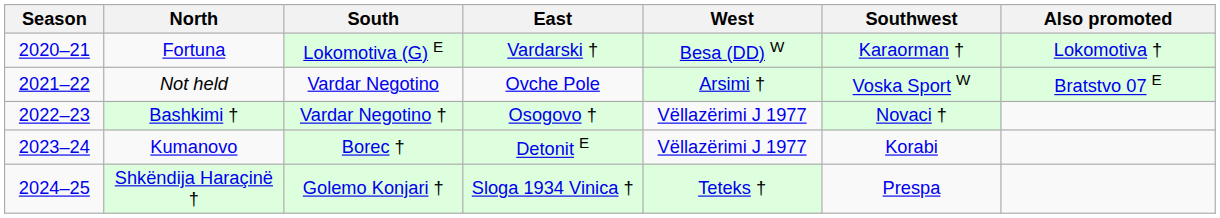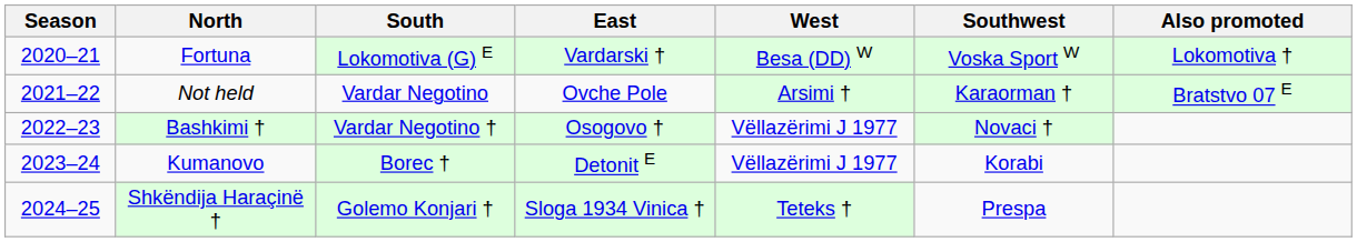 <table class="wikitable" style="text-align:center;">
 <tr>
 <th style="width:80px;">Season</th>
 <th style="width:150px;">North</th>
 <th style="width:150px;">South</th>
 <th style="width:150px;">East</th>
 <th style="width:150px;">West</th>
 <th style="width:150px;">Southwest</th>
 <th style="width:180px;">Also promoted</th>
 </tr>
 <tr>
 <td align=center><a href='#'>2020–21</a></td>
 <td><a href='#'>Fortuna</a></td>
 <td style="background:#dfd;"><a href='#'>Lokomotiva (G)</a> <sup>E</sup></td>
 <td style="background:#dfd;"><a href='#'>Vardarski</a> †</td>
 <td style="background:#dfd;"><a href='#'>Besa (DD)</a> <sup>W</sup></td>
-<td style="background:#dfd;"><a href='#'>Karaorman</a> †</td>
+<td style="background:#dfd;"><a href='#'>Voska Sport</a> <sup>W</sup></td>
 <td style="background:#dfd;"><a href='#'>Lokomotiva</a> †</td>
 </tr>
 <tr>
 <td align=center><a href='#'>2021–22</a></td>
 <td><em>Not held</em></td>
 <td><a href='#'>Vardar Negotino</a></td>
 <td><a href='#'>Ovche Pole</a></td>
 <td style="background:#dfd;"><a href='#'>Arsimi</a> †</td>
-<td style="background:#dfd;"><a href='#'>Voska Sport</a> <sup>W</sup></td>
+<td style="background:#dfd;"><a href='#'>Karaorman</a> †</td>
 <td style="background:#dfd;"><a href='#'>Bratstvo 07</a> <sup>E</sup></td>
 </tr>
 <tr>
 <td align=center><a href='#'>2022–23</a></td>
 <td style="background:#dfd;"><a href='#'>Bashkimi</a> †</td>
 <td style="background:#dfd;"><a href='#'>Vardar Negotino</a> †</td>
 <td style="background:#dfd;"><a href='#'>Osogovo</a> †</td>
 <td><a href='#'>Vëllazërimi J 1977</a></td>
 <td style="background:#dfd;"><a href='#'>Novaci</a> †</td>
 <td></td>
 </tr>
 <tr>
 <td align=center><a href='#'>2023–24</a></td>
 <td><a href='#'>Kumanovo</a></td>
 <td style="background:#dfd;"><a href='#'>Borec</a> †</td>
 <td style="background:#dfd;"><a href='#'>Detonit</a> <sup>E</sup></td>
 <td><a href='#'>Vëllazërimi J 1977</a></td>
 <td><a href='#'>Korabi</a></td>
 <td></td>
 </tr>
 <tr>
 <td align=center><a href='#'>2024–25</a></td>
 <td style="background:#dfd;"><a href='#'>Shkëndija Haraçinë</a> †</td>
 <td style="background:#dfd;"><a href='#'>Golemo Konjari</a> †</td>
 <td style="background:#dfd;"><a href='#'>Sloga 1934 Vinica</a> †</td>
 <td style="background:#dfd;"><a href='#'>Teteks</a> †</td>
 <td><a href='#'>Prespa</a></td>
 <td></td>
 </tr>
 </table>
